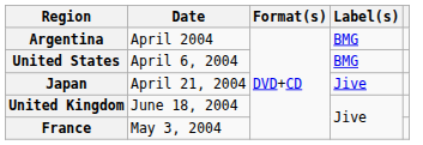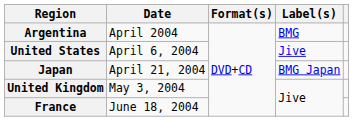 <table class="wikitable plainrowheaders">
 <tr>
 <th scope="col">Region</th>
 <th scope="col">Date</th>
 <th scope="col">Format(s)</th>
 <th scope="col">Label(s)</th>
 <th scope="col"></th>
 </tr>
 <tr>
 <th scope="row">Argentina</th>
 <td>April 2004</td>
 <td rowspan="5"><a href='#'>DVD</a>+<a href='#'>CD</a></td>
 <td><a href='#'>BMG</a></td>
 <td></td>
 </tr>
 <tr>
 <th scope="row">United States</th>
 <td>April 6, 2004</td>
-<td><a href='#'>BMG</a></td>
+<td><a href='#'>Jive</a></td>
 <td></td>
 </tr>
 <tr>
 <th scope="row">Japan</th>
 <td>April 21, 2004</td>
-<td><a href='#'>Jive</a></td>
+<td><a href='#'>BMG Japan</a></td>
 <td></td>
 </tr>
 <tr>
 <th scope="row">United Kingdom</th>
-<td>June 18, 2004</td>
+<td>May 3, 2004</td>
 <td rowspan="2">Jive</td>
 <td></td>
 </tr>
 <tr>
 <th scope="row">France</th>
-<td>May 3, 2004</td>
+<td>June 18, 2004</td>
 <td></td>
 </tr>
 </table>
